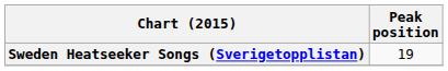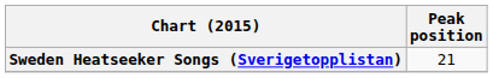 <table class="wikitable sortable plainrowheaders" style="text-align:center">
 <tr>
 <th scope="col">Chart (2015)</th>
 <th scope="col">Peak<br>position</th>
 </tr>
 <tr>
 <th scope="row">Sweden Heatseeker Songs (<a href='#'>Sverigetopplistan</a>)</th>
-<td>19</td>
+<td>21</td>
 </tr>
 <tr>
 </tr>
 </table>
